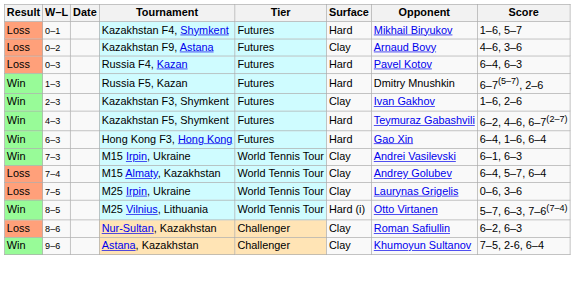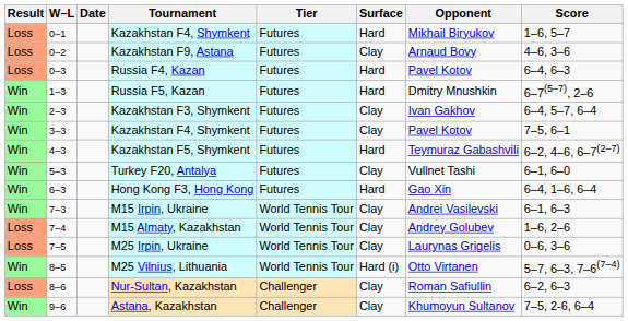 <table class="sortable wikitable">
 <tr>
 <th>Result</th>
 <th class="unsortable">W–L</th>
 <th>Date</th>
 <th>Tournament</th>
 <th>Tier</th>
 <th>Surface</th>
 <th>Opponent</th>
 <th class="unsortable">Score</th>
 </tr>
 <tr>
 <td bgcolor=FFA07A>Loss</td>
 <td><small>0–1</small></td>
 <td></td>
 <td style="background:#cffcff;">Kazakhstan F4, <a href='#'>Shymkent</a></td>
 <td style="background:#cffcff;">Futures</td>
 <td>Hard</td>
 <td> <a href='#'>Mikhail Biryukov</a></td>
 <td>1–6, 5–7</td>
 </tr>
 <tr>
 <td bgcolor=FFA07A>Loss</td>
 <td><small>0–2</small></td>
 <td></td>
 <td style="background:#cffcff;">Kazakhstan F9, <a href='#'>Astana</a></td>
 <td style="background:#cffcff;">Futures</td>
 <td>Clay</td>
 <td> <a href='#'>Arnaud Bovy</a></td>
 <td>4–6, 3–6</td>
 </tr>
 <tr>
 <td bgcolor=FFA07A>Loss</td>
 <td><small>0–3</small></td>
 <td></td>
 <td style="background:#cffcff;">Russia F4, <a href='#'>Kazan</a></td>
 <td style="background:#cffcff;">Futures</td>
 <td>Hard</td>
 <td> <a href='#'>Pavel Kotov</a></td>
 <td>6–4, 6–3</td>
 </tr>
 <tr>
 <td bgcolor=98FB98>Win</td>
 <td><small>1–3</small></td>
 <td></td>
 <td style="background:#cffcff;">Russia F5, Kazan</td>
 <td style="background:#cffcff;">Futures</td>
 <td>Hard</td>
 <td> Dmitry Mnushkin</td>
 <td>6–7<sup>(5–7)</sup>, 2–6</td>
 </tr>
 <tr>
 <td bgcolor=98FB98>Win</td>
 <td><small>2–3</small></td>
 <td></td>
 <td style="background:#cffcff;">Kazakhstan F3, Shymkent</td>
 <td style="background:#cffcff;">Futures</td>
 <td>Clay</td>
 <td> <a href='#'>Ivan Gakhov</a></td>
-<td>1–6, 2–6</td>
+<td>6–4, 5–7, 6–4</td>
+</tr>
+<tr>
+<td bgcolor=98FB98>Win</td>
+<td><small>3–3</small></td>
+<td></td>
+<td style="background:#cffcff;">Kazakhstan F4, Shymkent</td>
+<td style="background:#cffcff;">Futures</td>
+<td>Clay</td>
+<td> <a href='#'>Pavel Kotov</a></td>
+<td>7–5, 6–1</td>
 </tr>
 <tr>
 <td bgcolor=98FB98>Win</td>
 <td><small>4–3</small></td>
 <td></td>
 <td style="background:#cffcff;">Kazakhstan F5, Shymkent</td>
 <td style="background:#cffcff;">Futures</td>
 <td>Hard</td>
 <td> <a href='#'>Teymuraz Gabashvili</a></td>
 <td>6–2, 4–6, 6–7<sup>(2–7)</sup></td>
+</tr>
+<tr>
+<td bgcolor=98FB98>Win</td>
+<td><small>5–3</small></td>
+<td></td>
+<td style="background:#cffcff;">Turkey F20, <a href='#'>Antalya</a></td>
+<td style="background:#cffcff;">Futures</td>
+<td>Clay</td>
+<td> Vullnet Tashi</td>
+<td>6–1, 6–0</td>
 </tr>
 <tr>
 <td bgcolor=98FB98>Win</td>
 <td><small>6–3</small></td>
 <td></td>
 <td style="background:#cffcff;">Hong Kong F3, <a href='#'>Hong Kong</a></td>
 <td style="background:#cffcff;">Futures</td>
 <td>Hard</td>
 <td> <a href='#'>Gao Xin</a></td>
 <td>6–4, 1–6, 6–4</td>
 </tr>
 <tr>
 <td bgcolor=98FB98>Win</td>
 <td><small>7–3</small></td>
 <td></td>
 <td style="background:#cffcff;">M15 <a href='#'>Irpin</a>, Ukraine</td>
 <td style="background:#cffcff;">World Tennis Tour</td>
 <td>Clay</td>
 <td> <a href='#'>Andrei Vasilevski</a></td>
 <td>6–1, 6–3</td>
 </tr>
 <tr>
 <td bgcolor=FFA07A>Loss</td>
 <td><small>7–4</small></td>
 <td></td>
 <td style="background:#cffcff;">M15 <a href='#'>Almaty</a>, Kazakhstan</td>
 <td style="background:#cffcff;">World Tennis Tour</td>
 <td>Clay</td>
 <td> <a href='#'>Andrey Golubev</a></td>
-<td>6–4, 5–7, 6–4</td>
+<td>1–6, 2–6</td>
 </tr>
 <tr>
 <td bgcolor=FFA07A>Loss</td>
 <td><small>7–5</small></td>
 <td></td>
 <td style="background:#cffcff;">M25 <a href='#'>Irpin</a>, Ukraine</td>
 <td style="background:#cffcff;">World Tennis Tour</td>
 <td>Clay</td>
 <td> <a href='#'>Laurynas Grigelis</a></td>
 <td>0–6, 3–6</td>
 </tr>
 <tr>
 <td bgcolor=98FB98>Win</td>
 <td><small>8–5</small></td>
 <td></td>
 <td style="background:#cffcff;">M25 <a href='#'>Vilnius</a>, Lithuania</td>
 <td style="background:#cffcff;">World Tennis Tour</td>
 <td>Hard (i)</td>
 <td> <a href='#'>Otto Virtanen</a></td>
 <td>5–7, 6–3, 7–6<sup>(7–4)</sup></td>
 </tr>
 <tr>
 <td bgcolor=FFA07A>Loss</td>
 <td><small>8–6</small></td>
 <td><a href='#'></a></td>
 <td bgcolor=moccasin><a href='#'>Nur-Sultan</a>, Kazakhstan</td>
 <td bgcolor=moccasin>Challenger</td>
 <td>Clay</td>
 <td> <a href='#'>Roman Safiullin</a></td>
 <td>6–2, 6–3</td>
 </tr>
 <tr>
 <td bgcolor=98FB98>Win</td>
 <td><small>9–6</small></td>
 <td><a href='#'></a></td>
 <td bgcolor=moccasin><a href='#'>Astana</a>, Kazakhstan</td>
 <td bgcolor=moccasin>Challenger</td>
 <td>Clay</td>
 <td> <a href='#'>Khumoyun Sultanov</a></td>
 <td>7–5, 2-6, 6–4</td>
 </tr>
 </table>
